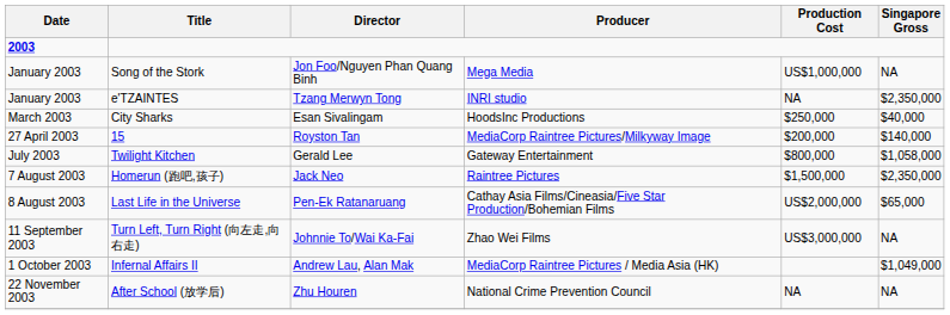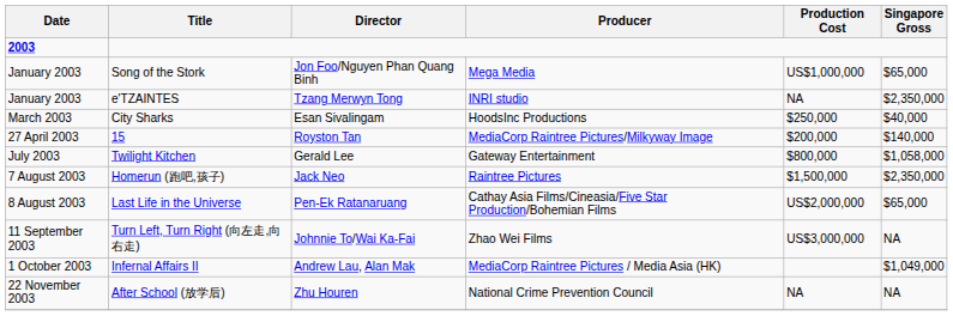 <table class="wikitable sortable">
 <tr>
 <th>Date</th>
 <th>Title</th>
 <th>Director</th>
 <th>Producer</th>
 <th>Production Cost</th>
 <th>Singapore<br> Gross</th>
 </tr>
 <tr>
 <td><strong><a href='#'>2003</a></strong></td>
 </tr>
 <tr>
 <td>January 2003</td>
 <td>Song of the Stork</td>
 <td><a href='#'>Jon Foo</a>/Nguyen Phan Quang Binh</td>
 <td><a href='#'>Mega Media</a></td>
 <td>US$1,000,000</td>
-<td>NA</td>
+<td>$65,000</td>
 </tr>
 <tr>
 <td>January 2003</td>
 <td>e'TZAINTES</td>
 <td><a href='#'>Tzang Merwyn Tong</a></td>
 <td><a href='#'>INRI studio</a></td>
 <td>NA</td>
 <td>$2,350,000</td>
 </tr>
 <tr>
 <td>March 2003</td>
 <td>City Sharks</td>
 <td>Esan Sivalingam</td>
 <td>HoodsInc Productions</td>
 <td>$250,000</td>
 <td>$40,000</td>
 </tr>
 <tr>
 <td>27 April 2003</td>
 <td><a href='#'>15</a></td>
 <td><a href='#'>Royston Tan</a></td>
 <td><a href='#'>MediaCorp Raintree Pictures</a>/<a href='#'>Milkyway Image</a></td>
 <td>$200,000</td>
 <td>$140,000</td>
 </tr>
 <tr>
 <td>July 2003</td>
 <td><a href='#'>Twilight Kitchen</a></td>
 <td>Gerald Lee</td>
 <td>Gateway Entertainment</td>
 <td>$800,000</td>
 <td>$1,058,000</td>
 </tr>
 <tr>
 <td>7 August 2003</td>
 <td><a href='#'>Homerun</a> (跑吧,孩子)</td>
 <td><a href='#'>Jack Neo</a></td>
 <td><a href='#'>Raintree Pictures</a></td>
 <td>$1,500,000</td>
 <td>$2,350,000</td>
 </tr>
 <tr>
 <td>8 August 2003</td>
 <td><a href='#'>Last Life in the Universe</a></td>
 <td><a href='#'>Pen-Ek Ratanaruang</a></td>
 <td>Cathay Asia Films/Cineasia/<a href='#'>Five Star Production</a>/Bohemian Films</td>
 <td>US$2,000,000</td>
 <td>$65,000</td>
 </tr>
 <tr>
 <td>11 September 2003</td>
 <td><a href='#'>Turn Left, Turn Right</a> (向左走,向右走)</td>
 <td><a href='#'>Johnnie To</a>/<a href='#'>Wai Ka-Fai</a></td>
 <td>Zhao Wei Films</td>
 <td>US$3,000,000</td>
 <td>NA</td>
 </tr>
 <tr>
 <td>1 October 2003</td>
 <td><a href='#'>Infernal Affairs II</a></td>
 <td><a href='#'>Andrew Lau</a>, <a href='#'>Alan Mak</a></td>
 <td><a href='#'>MediaCorp Raintree Pictures</a> / Media Asia (HK)</td>
 <td></td>
 <td>$1,049,000</td>
 </tr>
 <tr>
 <td>22 November 2003</td>
 <td><a href='#'>After School</a> (放学后)</td>
 <td><a href='#'>Zhu Houren</a></td>
 <td>National Crime Prevention Council</td>
 <td>NA</td>
 <td>NA</td>
 </tr>
 <tr>
 </tr>
 </table>
